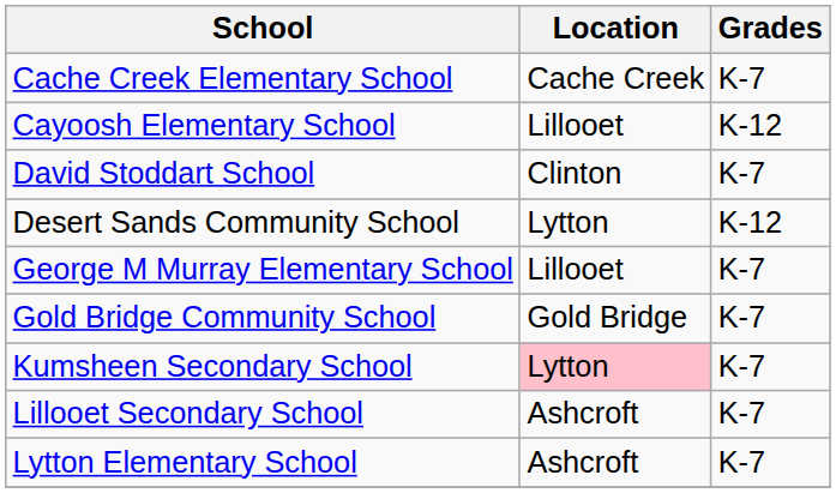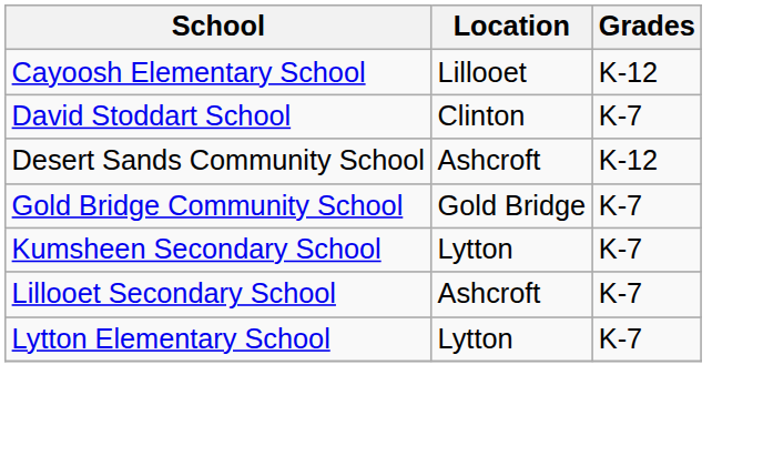 <table class="wikitable">
 <tr>
 <th>School</th>
 <th>Location</th>
 <th>Grades</th>
-</tr>
-<tr>
-<td><a href='#'>Cache Creek Elementary School</a></td>
-<td>Cache Creek</td>
-<td>K-7</td>
 </tr>
 <tr>
 <td><a href='#'>Cayoosh Elementary School</a></td>
 <td>Lillooet</td>
 <td>K-12</td>
 </tr>
 <tr>
 <td><a href='#'>David Stoddart School</a></td>
 <td>Clinton</td>
 <td>K-7</td>
 </tr>
 <tr>
 <td>Desert Sands Community School</td>
-<td>Lytton</td>
+<td>Ashcroft</td>
 <td>K-12</td>
-</tr>
-<tr>
-<td><a href='#'>George M Murray Elementary School</a></td>
-<td>Lillooet</td>
-<td>K-7</td>
 </tr>
 <tr>
 <td><a href='#'>Gold Bridge Community School</a></td>
 <td>Gold Bridge</td>
 <td>K-7</td>
 </tr>
 <tr>
 <td><a href='#'>Kumsheen Secondary School</a></td>
-<td style="background: pink;">Lytton</td>
+<td>Lytton</td>
 <td>K-7</td>
 </tr>
 <tr>
 <td><a href='#'>Lillooet Secondary School</a></td>
 <td>Ashcroft</td>
 <td>K-7</td>
 </tr>
 <tr>
 <td><a href='#'>Lytton Elementary School</a></td>
-<td>Ashcroft</td>
+<td>Lytton</td>
 <td>K-7</td>
 </tr>
 <tr>
 </tr>
 </table>
